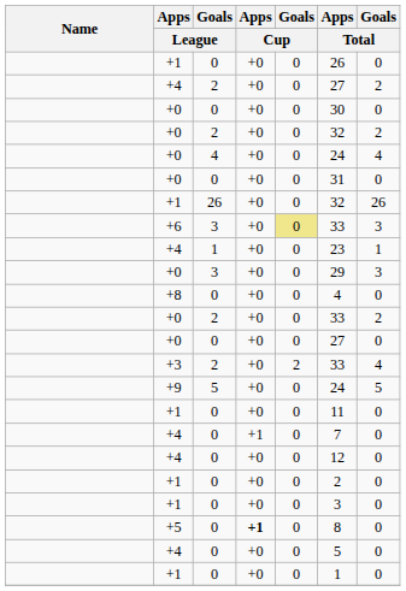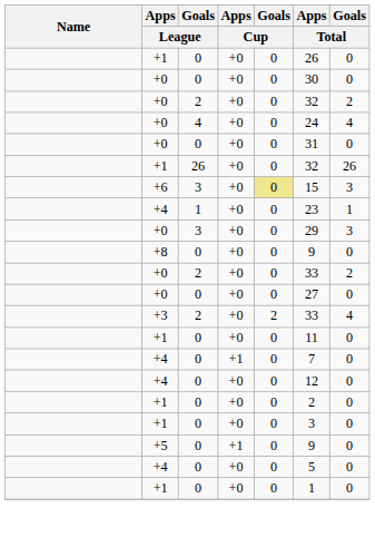 <table class="wikitable sortable" style="text-align:center">
 <tr>
 <th rowspan="2" width="155">Name</th>
 <th>Apps</th>
 <th>Goals</th>
 <th>Apps</th>
 <th>Goals</th>
 <th>Apps</th>
 <th>Goals</th>
 </tr>
 <tr class="unsortable">
 <th colspan="2" width="55">League</th>
 <th colspan="2" width="55">Cup</th>
 <th colspan="2" width="55">Total</th>
 </tr>
 <tr>
 <td align="left"> </td>
 <td>+1</td>
 <td>0</td>
 <td>+0</td>
 <td>0</td>
 <td>26</td>
 <td>0</td>
-</tr>
-<tr>
-<td align="left"> </td>
-<td>+4</td>
-<td>2</td>
-<td>+0</td>
-<td>0</td>
-<td>27</td>
-<td>2</td>
 </tr>
 <tr>
 <td align="left"> </td>
 <td>+0</td>
 <td>0</td>
 <td>+0</td>
 <td>0</td>
 <td>30</td>
 <td>0</td>
 </tr>
 <tr>
 <td align="left"> </td>
 <td>+0</td>
 <td>2</td>
 <td>+0</td>
 <td>0</td>
 <td>32</td>
 <td>2</td>
 </tr>
 <tr>
 <td align="left"> </td>
 <td>+0</td>
 <td>4</td>
 <td>+0</td>
 <td>0</td>
 <td>24</td>
 <td>4</td>
 </tr>
 <tr>
 <td align="left"> </td>
 <td>+0</td>
 <td>0</td>
 <td>+0</td>
 <td>0</td>
 <td>31</td>
 <td>0</td>
 </tr>
 <tr>
 <td align="left"> </td>
 <td>+1</td>
 <td>26</td>
 <td>+0</td>
 <td>0</td>
 <td>32</td>
 <td>26</td>
 </tr>
 <tr>
 <td align="left"> </td>
 <td>+6</td>
 <td>3</td>
 <td>+0</td>
 <td style="background: khaki;">0</td>
-<td>33</td>
+<td>15</td>
 <td>3</td>
 </tr>
 <tr>
 <td align="left"> </td>
 <td>+4</td>
 <td>1</td>
 <td>+0</td>
 <td>0</td>
 <td>23</td>
 <td>1</td>
 </tr>
 <tr>
 <td align="left"> </td>
 <td>+0</td>
 <td>3</td>
 <td>+0</td>
 <td>0</td>
 <td>29</td>
 <td>3</td>
 </tr>
 <tr>
 <td align="left"> </td>
 <td>+8</td>
 <td>0</td>
 <td>+0</td>
 <td>0</td>
-<td>4</td>
+<td>9</td>
 <td>0</td>
 </tr>
 <tr>
 <td align="left"> </td>
 <td>+0</td>
 <td>2</td>
 <td>+0</td>
 <td>0</td>
 <td>33</td>
 <td>2</td>
 </tr>
 <tr>
 <td align="left"> </td>
 <td>+0</td>
 <td>0</td>
 <td>+0</td>
 <td>0</td>
 <td>27</td>
 <td>0</td>
 </tr>
 <tr>
 <td align="left"> </td>
 <td>+3</td>
 <td>2</td>
 <td>+0</td>
 <td>2</td>
 <td>33</td>
 <td>4</td>
-</tr>
-<tr>
-<td align="left"> </td>
-<td>+9</td>
-<td>5</td>
-<td>+0</td>
-<td>0</td>
-<td>24</td>
-<td>5</td>
 </tr>
 <tr>
 <td align="left"> </td>
 <td>+1</td>
 <td>0</td>
 <td>+0</td>
 <td>0</td>
 <td>11</td>
 <td>0</td>
 </tr>
 <tr>
 <td align="left"> </td>
 <td>+4</td>
 <td>0</td>
 <td>+1</td>
 <td>0</td>
 <td>7</td>
 <td>0</td>
 </tr>
 <tr>
 <td align="left"> </td>
 <td>+4</td>
 <td>0</td>
 <td>+0</td>
 <td>0</td>
 <td>12</td>
 <td>0</td>
 </tr>
 <tr>
 <td align="left"> </td>
 <td>+1</td>
 <td>0</td>
 <td>+0</td>
 <td>0</td>
 <td>2</td>
 <td>0</td>
 </tr>
 <tr>
 <td align="left"> </td>
 <td>+1</td>
 <td>0</td>
 <td>+0</td>
 <td>0</td>
 <td>3</td>
 <td>0</td>
 </tr>
 <tr>
 <td align="left"> </td>
 <td>+5</td>
 <td>0</td>
-<td><strong>+1</strong></td>
+<td>+1</td>
 <td>0</td>
-<td>8</td>
+<td>9</td>
 <td>0</td>
 </tr>
 <tr>
 <td align="left"> </td>
 <td>+4</td>
 <td>0</td>
 <td>+0</td>
 <td>0</td>
 <td>5</td>
 <td>0</td>
 </tr>
 <tr>
 <td align="left"> </td>
 <td>+1</td>
 <td>0</td>
 <td>+0</td>
 <td>0</td>
 <td>1</td>
 <td>0</td>
 </tr>
 <tr>
 </tr>
 </table>
